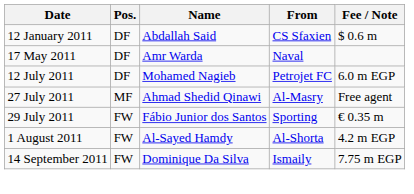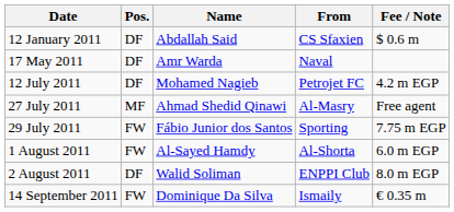 <table class="wikitable">
 <tr>
 <th>Date</th>
 <th>Pos.</th>
 <th>Name</th>
 <th>From</th>
 <th>Fee / Note</th>
 </tr>
 <tr>
 <td>12 January 2011</td>
 <td>DF</td>
 <td> <a href='#'>Abdallah Said</a></td>
 <td> <a href='#'>CS Sfaxien</a></td>
 <td>$ 0.6 m</td>
 </tr>
 <tr>
 <td>17 May 2011</td>
 <td>DF</td>
 <td> <a href='#'>Amr Warda</a></td>
 <td> <a href='#'>Naval</a></td>
 <td></td>
 </tr>
 <tr>
 <td>12 July 2011</td>
 <td>DF</td>
 <td> <a href='#'>Mohamed Nagieb</a></td>
 <td> <a href='#'>Petrojet FC</a></td>
-<td>6.0 m EGP</td>
+<td>4.2 m EGP</td>
 </tr>
 <tr>
 <td>27 July 2011</td>
 <td>MF</td>
 <td> <a href='#'>Ahmad Shedid Qinawi</a></td>
 <td> <a href='#'>Al-Masry</a></td>
 <td>Free agent</td>
 </tr>
 <tr>
 <td>29 July 2011</td>
 <td>FW</td>
 <td> <a href='#'>Fábio Junior dos Santos</a></td>
 <td> <a href='#'>Sporting</a></td>
-<td>€ 0.35 m</td>
+<td>7.75 m EGP</td>
 </tr>
 <tr>
 <td>1 August 2011</td>
 <td>FW</td>
 <td> <a href='#'>Al-Sayed Hamdy</a></td>
 <td> <a href='#'>Al-Shorta</a></td>
-<td>4.2 m EGP</td>
+<td>6.0 m EGP</td>
+</tr>
+<tr>
+<td>2 August 2011</td>
+<td>DF</td>
+<td> <a href='#'>Walid Soliman</a></td>
+<td> <a href='#'>ENPPI Club</a></td>
+<td>8.0 m EGP</td>
 </tr>
 <tr>
 <td>14 September 2011</td>
 <td>FW</td>
 <td> <a href='#'>Dominique Da Silva</a></td>
 <td> <a href='#'>Ismaily</a></td>
-<td>7.75 m EGP</td>
+<td>€ 0.35 m</td>
 </tr>
 </table>
